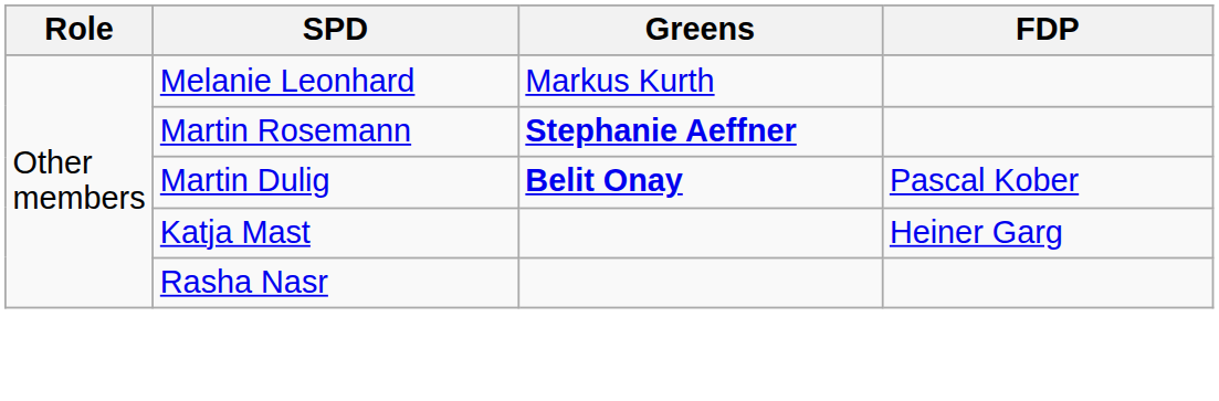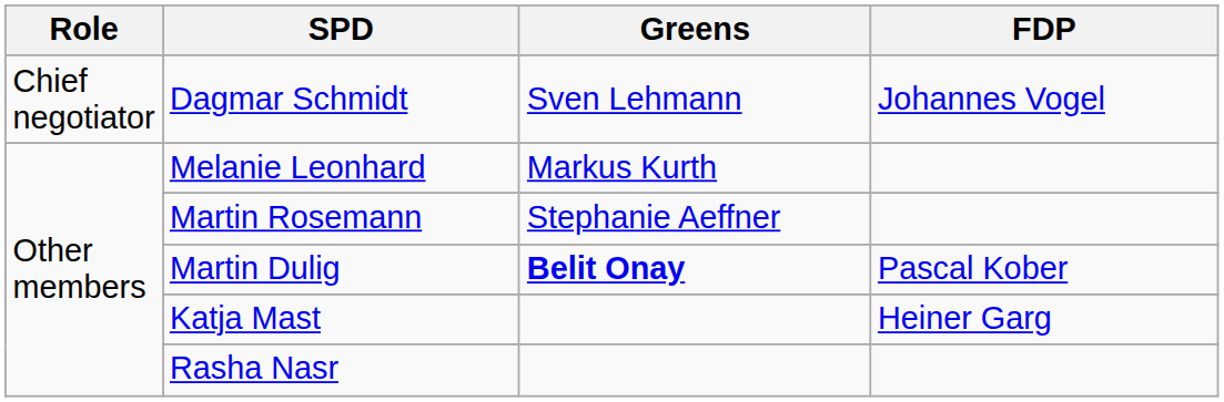 <table class="wikitable">
 <tr>
 <th>Role</th>
 <th style="width:20em">SPD</th>
 <th style="width:20em">Greens</th>
 <th style="width:20em">FDP</th>
+</tr>
+<tr>
+<td>Chief negotiator</td>
+<td><a href='#'>Dagmar Schmidt</a></td>
+<td><a href='#'>Sven Lehmann</a></td>
+<td><a href='#'>Johannes Vogel</a></td>
 </tr>
 <tr>
 <td rowspan="5">Other members</td>
 <td><a href='#'>Melanie Leonhard</a></td>
 <td><a href='#'>Markus Kurth</a></td>
 <td></td>
 </tr>
 <tr>
 <td><a href='#'>Martin Rosemann</a></td>
-<td><strong><a href='#'>Stephanie Aeffner</a></strong></td>
+<td><a href='#'>Stephanie Aeffner</a></td>
 <td></td>
 </tr>
 <tr>
 <td><a href='#'>Martin Dulig</a></td>
 <td><strong><a href='#'>Belit Onay</a></strong></td>
 <td><a href='#'>Pascal Kober</a></td>
 </tr>
 <tr>
 <td><a href='#'>Katja Mast</a></td>
 <td></td>
 <td><a href='#'>Heiner Garg</a></td>
 </tr>
 <tr>
 <td><a href='#'>Rasha Nasr</a></td>
 <td></td>
 <td></td>
 </tr>
 </table>
